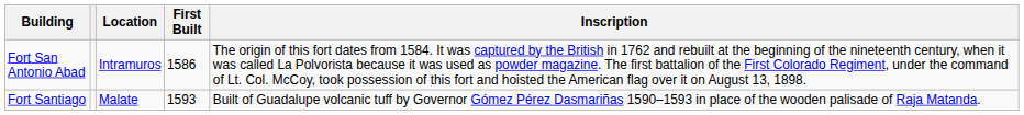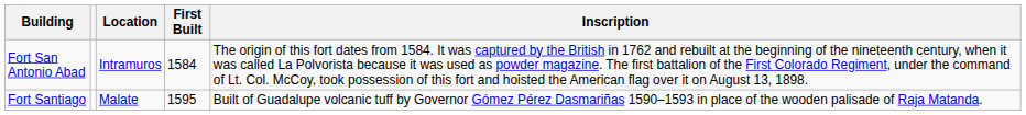 <table class="wikitable">
 <tr>
 <th>Building</th>
 <th></th>
 <th>Location</th>
 <th>First Built</th>
 <th>Inscription</th>
 </tr>
 <tr>
 <td><a href='#'>Fort San Antonio Abad</a></td>
 <td></td>
 <td><a href='#'>Intramuros</a></td>
-<td>1586</td>
+<td>1584</td>
 <td>The origin of this fort dates from 1584. It was <a href='#'>captured by the British</a> in 1762 and rebuilt at the beginning of the nineteenth century, when it was called La Polvorista because it was used as <a href='#'>powder magazine</a>. The first battalion of the <a href='#'>First Colorado Regiment</a>, under the command of Lt. Col. McCoy, took possession of this fort and hoisted the American flag over it on August 13, 1898.</td>
 </tr>
 <tr>
 <td><a href='#'>Fort Santiago</a></td>
 <td></td>
 <td><a href='#'>Malate</a></td>
-<td>1593</td>
+<td>1595</td>
 <td>Built of Guadalupe volcanic tuff by Governor <a href='#'>Gómez Pérez Dasmariñas</a> 1590–1593 in place of the wooden palisade of <a href='#'>Raja Matanda</a>.</td>
 </tr>
 </table>
